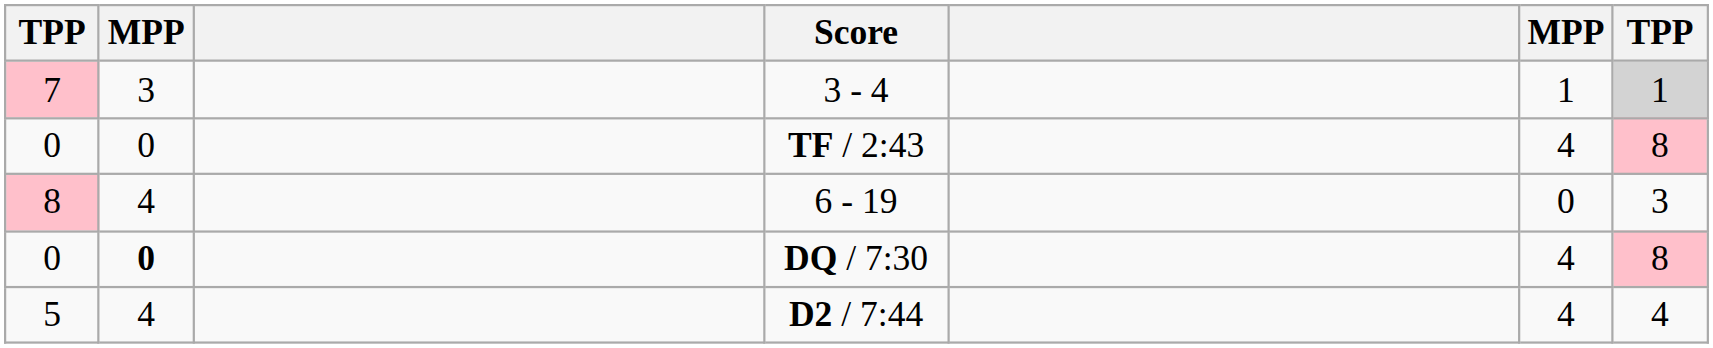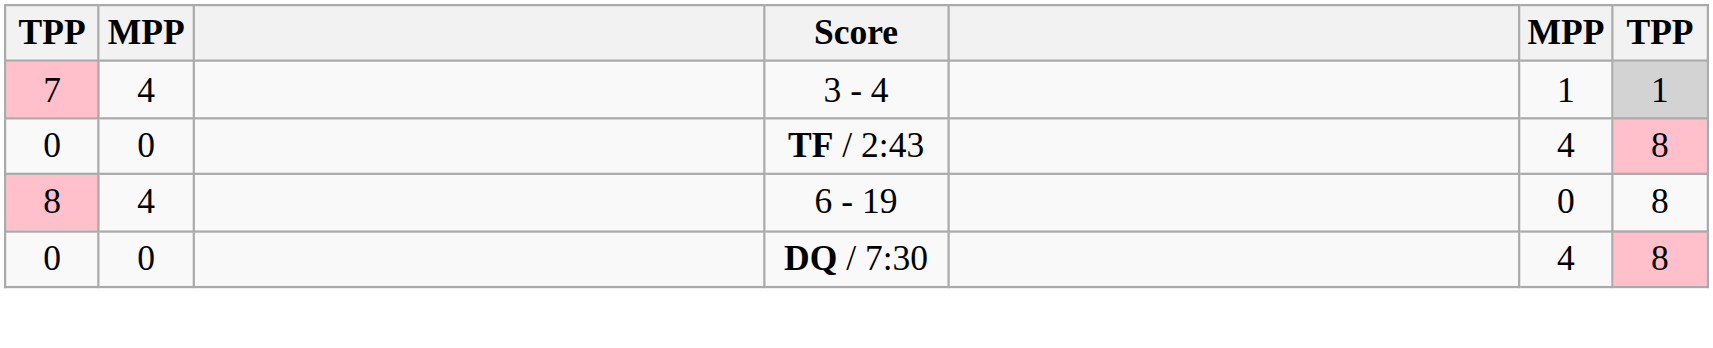 <table class="wikitable" style="text-align: center;" |>
 <tr>
 <th width="35">TPP</th>
 <th width="35">MPP</th>
 <th width="250"></th>
 <th width="75">Score</th>
 <th width="250"></th>
 <th width="35">MPP</th>
 <th width="35">TPP</th>
 </tr>
 <tr>
 <td bgcolor=pink>7</td>
-<td>3</td>
+<td>4</td>
 <td style="text-align:left;"></td>
 <td>3 - 4</td>
 <td style="text-align:left;"><strong></strong></td>
 <td>1</td>
 <td style="background: lightgrey;">1</td>
 </tr>
 <tr>
 <td>0</td>
 <td>0</td>
 <td style="text-align:left;"><strong></strong></td>
 <td><strong>TF</strong> / 2:43</td>
 <td style="text-align:left;"></td>
 <td>4</td>
 <td bgcolor=pink>8</td>
 </tr>
 <tr>
 <td bgcolor=pink>8</td>
 <td>4</td>
 <td style="text-align:left;"></td>
 <td>6 - 19</td>
 <td style="text-align:left;"><strong></strong></td>
 <td>0</td>
-<td>3</td>
+<td>8</td>
 </tr>
 <tr>
 <td>0</td>
-<td><strong>0</strong></td>
+<td>0</td>
 <td style="text-align:left;"><strong></strong></td>
 <td><strong>DQ</strong> / 7:30</td>
 <td style="text-align:left;"></td>
 <td>4</td>
 <td bgcolor=pink>8</td>
 </tr>
-<tr>
-<td>5</td>
-<td>4</td>
-<td style="text-align:left;"></td>
-<td><strong>D2</strong> / 7:44</td>
-<td style="text-align:left;"></td>
-<td>4</td>
-<td>4</td>
-</tr>
 </table>
